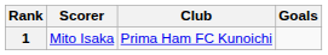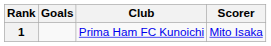 <table class="wikitable">
 <tr>
 <th>Rank</th>
+<th>Goals</th>
+<th>Club</th>
 <th>Scorer</th>
-<th>Club</th>
-<th>Goals</th>
 </tr>
 <tr>
 <th>1</th>
+<td></td>
+<td><a href='#'>Prima Ham FC Kunoichi</a></td>
 <td> <a href='#'>Mito Isaka</a></td>
-<td><a href='#'>Prima Ham FC Kunoichi</a></td>
-<td></td>
 </tr>
 </table>
